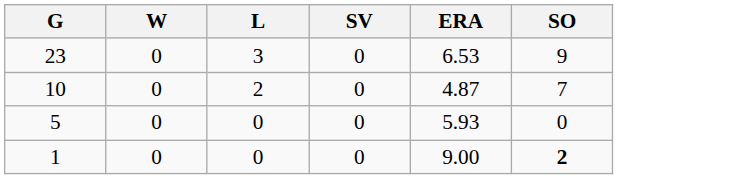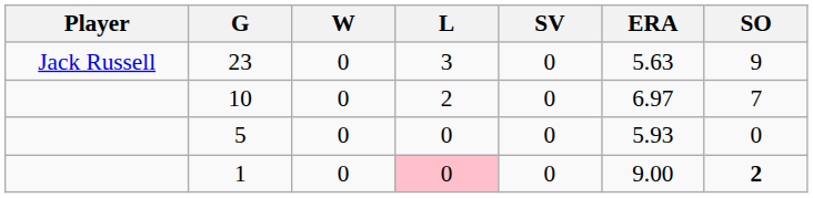 <table class="wikitable sortable">
 <tr>
+<th bgcolor="#DDDDFF" width="16%">Player</th>
 <th bgcolor="#DDDDFF" width="9%">G</th>
 <th bgcolor="#DDDDFF" width="9%">W</th>
 <th bgcolor="#DDDDFF" width="9%">L</th>
 <th bgcolor="#DDDDFF" width="9%">SV</th>
 <th bgcolor="#DDDDFF" width="9%">ERA</th>
 <th bgcolor="#DDDDFF" width="9%">SO</th>
 </tr>
 <tr align="center">
+<td><a href='#'>Jack Russell</a></td>
 <td>23</td>
 <td>0</td>
 <td>3</td>
 <td>0</td>
-<td>6.53</td>
+<td>5.63</td>
 <td>9</td>
 </tr>
 <tr align="center">
+<td></td>
 <td>10</td>
 <td>0</td>
 <td>2</td>
 <td>0</td>
-<td>4.87</td>
+<td>6.97</td>
 <td>7</td>
 </tr>
 <tr align="center">
+<td></td>
 <td>5</td>
 <td>0</td>
 <td>0</td>
 <td>0</td>
 <td>5.93</td>
 <td>0</td>
 </tr>
 <tr align="center">
+<td></td>
 <td>1</td>
 <td>0</td>
-<td>0</td>
+<td style="background: pink;">0</td>
 <td>0</td>
 <td>9.00</td>
 <td><strong>2</strong></td>
 </tr>
 </table>
